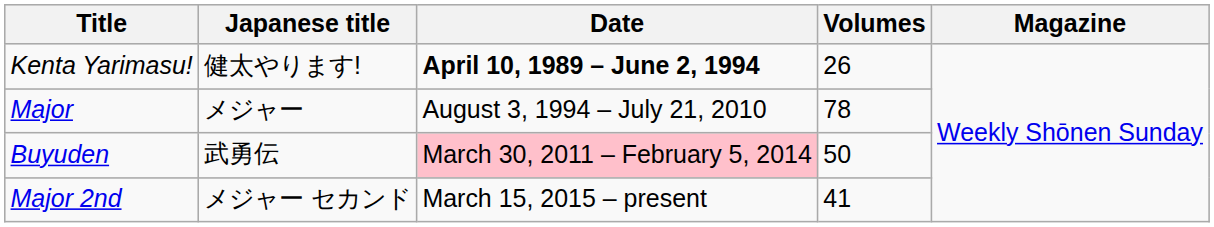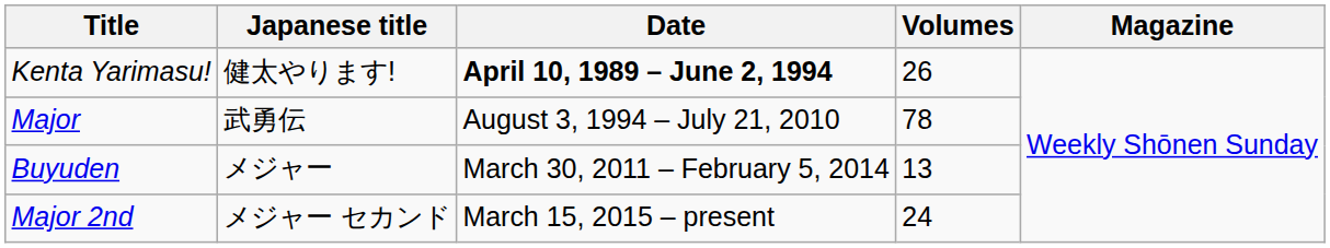 <table class="wikitable sortable">
 <tr>
 <th>Title</th>
 <th>Japanese title</th>
 <th>Date</th>
 <th>Volumes</th>
 <th>Magazine</th>
 </tr>
 <tr>
 <td><em>Kenta Yarimasu!</em></td>
 <td>健太やります!</td>
 <td><strong>April 10, 1989 – June 2, 1994</strong></td>
 <td>26</td>
 <td rowspan="4"><a href='#'>Weekly Shōnen Sunday</a></td>
 </tr>
 <tr>
 <td><a href='#'><em>Major</em></a></td>
-<td>メジャー</td>
+<td>武勇伝</td>
 <td>August 3, 1994 – July 21, 2010</td>
 <td>78</td>
 </tr>
 <tr>
 <td><em><a href='#'>Buyuden</a></em></td>
-<td>武勇伝</td>
-<td style="background: pink;">March 30, 2011 – February 5, 2014</td>
-<td>50</td>
+<td>メジャー</td>
+<td>March 30, 2011 – February 5, 2014</td>
+<td>13</td>
 </tr>
 <tr>
 <td><em><a href='#'>Major 2nd</a></em></td>
 <td>メジャー セカンド</td>
 <td>March 15, 2015 – present</td>
-<td>41</td>
+<td>24</td>
 </tr>
 </table>
